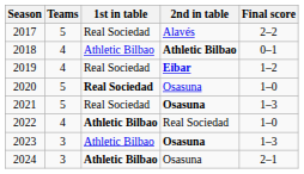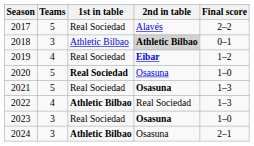 <table class="wikitable">
 <tr>
 <th>Season</th>
 <th>Teams</th>
 <th>1st in table</th>
 <th>2nd in table</th>
 <th>Final score</th>
 </tr>
 <tr>
 <td align=center>2017</td>
 <td align=center>5</td>
 <td>Real Sociedad</td>
 <td><a href='#'>Alavés</a></td>
 <td align=center>2–2</td>
 </tr>
 <tr>
 <td align=center>2018</td>
-<td align=center>4</td>
+<td align=center>3</td>
 <td><a href='#'>Athletic Bilbao</a></td>
-<td><strong>Athletic Bilbao</strong></td>
+<td style="background: lightgrey;"><strong>Athletic Bilbao</strong></td>
 <td align=center>0–1</td>
 </tr>
 <tr>
 <td align=center>2019</td>
 <td align=center>4</td>
 <td>Real Sociedad</td>
 <td><strong><a href='#'>Eibar</a></strong></td>
 <td align=center>1–2</td>
 </tr>
 <tr>
 <td align=center>2020</td>
 <td align=center>5</td>
 <td><strong>Real Sociedad</strong></td>
 <td><a href='#'>Osasuna</a></td>
 <td align=center>1–0</td>
 </tr>
 <tr>
 <td align=center>2021</td>
 <td align=center>5</td>
 <td>Real Sociedad</td>
 <td><strong>Osasuna</strong></td>
 <td align=center>1–3</td>
 </tr>
 <tr>
 <td align=center>2022</td>
 <td align=center>4</td>
 <td><strong>Athletic Bilbao</strong></td>
 <td>Real Sociedad</td>
-<td align=center>1–0</td>
+<td align=center>1–3</td>
 </tr>
 <tr>
 <td align=center>2023</td>
 <td align=center>3</td>
-<td><a href='#'>Athletic Bilbao</a></td>
+<td>Real Sociedad</td>
 <td><strong>Osasuna</strong></td>
-<td align=center>1–3</td>
+<td align=center>1–0</td>
 </tr>
 <tr>
 <td align=center>2024</td>
 <td align=center>3</td>
 <td><strong>Athletic Bilbao</strong></td>
 <td>Osasuna</td>
 <td align=center>2–1</td>
 </tr>
 </table>
